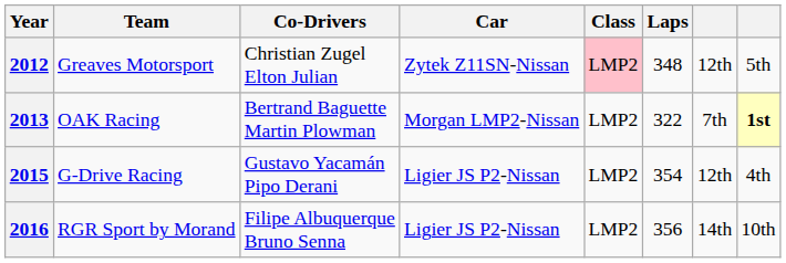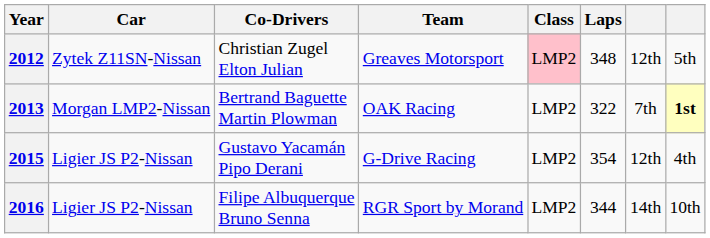 <table class="wikitable" style="text-align:center; font-size:90%">
 <tr>
 <th>Year</th>
+<th>Car</th>
+<th>Co-Drivers</th>
 <th>Team</th>
-<th>Co-Drivers</th>
-<th>Car</th>
 <th>Class</th>
 <th>Laps</th>
 <th></th>
 <th></th>
 </tr>
 <tr>
 <th><a href='#'>2012</a></th>
+<td align="left"><a href='#'>Zytek Z11SN</a>-<a href='#'>Nissan</a></td>
+<td align="left"> Christian Zugel<br> <a href='#'>Elton Julian</a></td>
 <td align="left"> <a href='#'>Greaves Motorsport</a></td>
-<td align="left"> Christian Zugel<br> <a href='#'>Elton Julian</a></td>
-<td align="left"><a href='#'>Zytek Z11SN</a>-<a href='#'>Nissan</a></td>
 <td style="background: pink;">LMP2</td>
 <td>348</td>
 <td>12th</td>
 <td>5th</td>
 </tr>
 <tr>
 <th><a href='#'>2013</a></th>
+<td align="left"><a href='#'>Morgan LMP2</a>-<a href='#'>Nissan</a></td>
+<td align="left"> <a href='#'>Bertrand Baguette</a><br> <a href='#'>Martin Plowman</a></td>
 <td align="left"> <a href='#'>OAK Racing</a></td>
-<td align="left"> <a href='#'>Bertrand Baguette</a><br> <a href='#'>Martin Plowman</a></td>
-<td align="left"><a href='#'>Morgan LMP2</a>-<a href='#'>Nissan</a></td>
 <td>LMP2</td>
 <td>322</td>
 <td>7th</td>
 <td style="background:#FFFFBF;"><strong>1st</strong></td>
 </tr>
 <tr>
 <th><a href='#'>2015</a></th>
+<td align="left"><a href='#'>Ligier JS P2</a>-<a href='#'>Nissan</a></td>
+<td align="left"> <a href='#'>Gustavo Yacamán</a><br> <a href='#'>Pipo Derani</a></td>
 <td align="left"> <a href='#'>G-Drive Racing</a></td>
-<td align="left"> <a href='#'>Gustavo Yacamán</a><br> <a href='#'>Pipo Derani</a></td>
-<td align="left"><a href='#'>Ligier JS P2</a>-<a href='#'>Nissan</a></td>
 <td>LMP2</td>
 <td>354</td>
 <td>12th</td>
 <td>4th</td>
 </tr>
 <tr>
 <th><a href='#'>2016</a></th>
+<td align="left"><a href='#'>Ligier JS P2</a>-<a href='#'>Nissan</a></td>
+<td align="left"> <a href='#'>Filipe Albuquerque</a><br> <a href='#'>Bruno Senna</a></td>
 <td align="left"> <a href='#'>RGR Sport by Morand</a></td>
-<td align="left"> <a href='#'>Filipe Albuquerque</a><br> <a href='#'>Bruno Senna</a></td>
-<td align="left"><a href='#'>Ligier JS P2</a>-<a href='#'>Nissan</a></td>
 <td>LMP2</td>
-<td>356</td>
+<td>344</td>
 <td>14th</td>
 <td>10th</td>
 </tr>
 </table>
